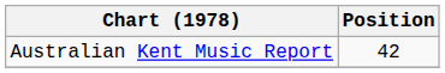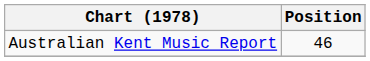 <table class="wikitable plainrowheaders">
 <tr>
 <th scope="col">Chart (1978)</th>
 <th scope="col">Position</th>
 </tr>
 <tr>
 <td>Australian <a href='#'>Kent Music Report</a></td>
-<td style="text-align:center;">42</td>
+<td style="text-align:center;">46</td>
 </tr>
 <tr>
 </tr>
 </table>
